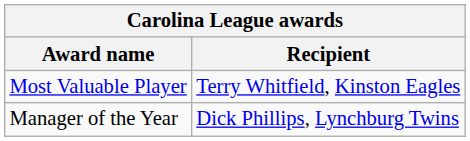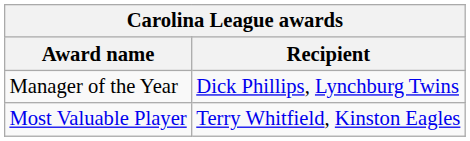 <table class="wikitable">
 <tr>
 <th colspan="2">Carolina League awards</th>
 </tr>
 <tr>
 <th>Award name</th>
 <th>Recipient</th>
 </tr>
 <tr>
+<td>Manager of the Year</td>
+<td><a href='#'>Dick Phillips</a>, <a href='#'>Lynchburg Twins</a></td>
+</tr>
+<tr>
 <td><a href='#'>Most Valuable Player</a></td>
 <td><a href='#'>Terry Whitfield</a>, <a href='#'>Kinston Eagles</a></td>
 </tr>
-<tr>
-<td>Manager of the Year</td>
-<td><a href='#'>Dick Phillips</a>, <a href='#'>Lynchburg Twins</a></td>
-</tr>
 </table>
